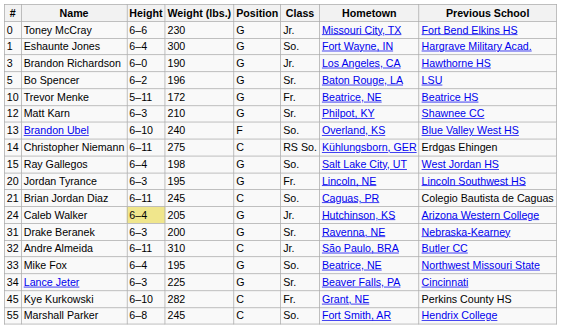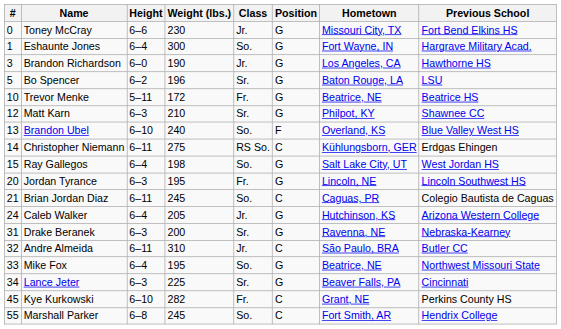 <table class="wikitable" style="font-size: 90%">
 <tr>
 <th>#</th>
 <th>Name</th>
 <th>Height</th>
 <th>Weight (lbs.)</th>
+<th>Class</th>
 <th>Position</th>
-<th>Class</th>
 <th>Hometown</th>
 <th>Previous School</th>
 </tr>
 <tr>
 <td>0</td>
 <td>Toney McCray</td>
 <td>6–6</td>
 <td>230</td>
+<td>Jr.</td>
 <td>G</td>
-<td>Jr.</td>
 <td><a href='#'>Missouri City, TX</a></td>
 <td><a href='#'>Fort Bend Elkins HS</a></td>
 </tr>
 <tr>
 <td>1</td>
 <td>Eshaunte Jones</td>
 <td>6–4</td>
 <td>300</td>
+<td>So.</td>
 <td>G</td>
-<td>So.</td>
 <td><a href='#'>Fort Wayne, IN</a></td>
 <td><a href='#'>Hargrave Military Acad.</a></td>
 </tr>
 <tr>
 <td>3</td>
 <td>Brandon Richardson</td>
 <td>6–0</td>
 <td>190</td>
+<td>Jr.</td>
 <td>G</td>
-<td>Jr.</td>
 <td><a href='#'>Los Angeles, CA</a></td>
 <td><a href='#'>Hawthorne HS</a></td>
 </tr>
 <tr>
 <td>5</td>
 <td>Bo Spencer</td>
 <td>6–2</td>
 <td>196</td>
+<td>Sr.</td>
 <td>G</td>
-<td>Sr.</td>
 <td><a href='#'>Baton Rouge, LA</a></td>
 <td><a href='#'>LSU</a></td>
 </tr>
 <tr>
 <td>10</td>
 <td>Trevor Menke</td>
 <td>5–11</td>
 <td>172</td>
+<td>Fr.</td>
 <td>G</td>
-<td>Fr.</td>
 <td><a href='#'>Beatrice, NE</a></td>
 <td><a href='#'>Beatrice HS</a></td>
 </tr>
 <tr>
 <td>12</td>
 <td>Matt Karn</td>
 <td>6–3</td>
 <td>210</td>
+<td>Sr.</td>
 <td>G</td>
-<td>Sr.</td>
 <td><a href='#'>Philpot, KY</a></td>
 <td><a href='#'>Shawnee CC</a></td>
 </tr>
 <tr>
 <td>13</td>
 <td><a href='#'>Brandon Ubel</a></td>
 <td>6–10</td>
 <td>240</td>
+<td>So.</td>
 <td>F</td>
-<td>So.</td>
 <td><a href='#'>Overland, KS</a></td>
 <td><a href='#'>Blue Valley West HS</a></td>
 </tr>
 <tr>
 <td>14</td>
 <td>Christopher Niemann</td>
 <td>6–11</td>
 <td>275</td>
+<td>RS So.</td>
 <td>C</td>
-<td>RS So.</td>
 <td><a href='#'>Kühlungsborn, GER</a></td>
 <td>Erdgas Ehingen</td>
 </tr>
 <tr>
 <td>15</td>
 <td>Ray Gallegos</td>
 <td>6–4</td>
 <td>198</td>
+<td>So.</td>
 <td>G</td>
-<td>So.</td>
 <td><a href='#'>Salt Lake City, UT</a></td>
 <td><a href='#'>West Jordan HS</a></td>
 </tr>
 <tr>
 <td>20</td>
 <td>Jordan Tyrance</td>
 <td>6–3</td>
 <td>195</td>
+<td>Fr.</td>
 <td>G</td>
-<td>Fr.</td>
 <td><a href='#'>Lincoln, NE</a></td>
 <td><a href='#'>Lincoln Southwest HS</a></td>
 </tr>
 <tr>
 <td>21</td>
 <td>Brian Jordan Diaz</td>
 <td>6–11</td>
 <td>245</td>
+<td>So.</td>
 <td>C</td>
-<td>So.</td>
 <td><a href='#'>Caguas, PR</a></td>
 <td>Colegio Bautista de Caguas</td>
 </tr>
 <tr>
 <td>24</td>
 <td>Caleb Walker</td>
-<td style="background: khaki;">6–4</td>
+<td>6–4</td>
 <td>205</td>
+<td>Jr.</td>
 <td>G</td>
-<td>Jr.</td>
 <td><a href='#'>Hutchinson, KS</a></td>
 <td><a href='#'>Arizona Western College</a></td>
 </tr>
 <tr>
 <td>31</td>
 <td>Drake Beranek</td>
 <td>6–3</td>
 <td>200</td>
+<td>Sr.</td>
 <td>G</td>
-<td>Sr.</td>
 <td><a href='#'>Ravenna, NE</a></td>
 <td><a href='#'>Nebraska-Kearney</a></td>
 </tr>
 <tr>
 <td>32</td>
 <td>Andre Almeida</td>
 <td>6–11</td>
 <td>310</td>
+<td>Jr.</td>
 <td>C</td>
-<td>Jr.</td>
 <td><a href='#'>São Paulo, BRA</a></td>
 <td><a href='#'>Butler CC</a></td>
 </tr>
 <tr>
 <td>33</td>
 <td>Mike Fox</td>
 <td>6–4</td>
 <td>195</td>
+<td>So.</td>
 <td>G</td>
-<td>So.</td>
 <td><a href='#'>Beatrice, NE</a></td>
 <td><a href='#'>Northwest Missouri State</a></td>
 </tr>
 <tr>
 <td>34</td>
 <td><a href='#'>Lance Jeter</a></td>
 <td>6–3</td>
 <td>225</td>
+<td>Sr.</td>
 <td>G</td>
-<td>Sr.</td>
 <td><a href='#'>Beaver Falls, PA</a></td>
 <td><a href='#'>Cincinnati</a></td>
 </tr>
 <tr>
 <td>45</td>
 <td>Kye Kurkowski</td>
 <td>6–10</td>
 <td>282</td>
+<td>Fr.</td>
 <td>C</td>
-<td>Fr.</td>
 <td><a href='#'>Grant, NE</a></td>
 <td>Perkins County HS</td>
 </tr>
 <tr>
 <td>55</td>
 <td>Marshall Parker</td>
 <td>6–8</td>
 <td>245</td>
+<td>So.</td>
 <td>C</td>
-<td>So.</td>
 <td><a href='#'>Fort Smith, AR</a></td>
 <td><a href='#'>Hendrix College</a></td>
 </tr>
 </table>
